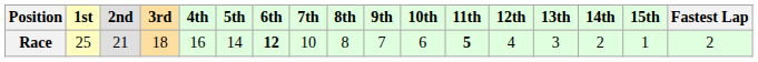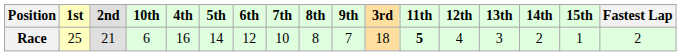 <table class="wikitable" style="font-size:85%; text-align:center">
 <tr>
 <th>Position</th>
 <td style="background:#ffffbf;"> <strong>1st</strong> </td>
 <td style="background:#dfdfdf;"> <strong>2nd</strong> </td>
-<td style="background:#ffdf9f;"> <strong>3rd</strong> </td>
+<td style="background:#dfffdf;"> <strong>10th</strong> </td>
 <td style="background:#dfffdf;"> <strong>4th</strong> </td>
 <td style="background:#dfffdf;"> <strong>5th</strong> </td>
 <td style="background:#dfffdf;"> <strong>6th</strong> </td>
 <td style="background:#dfffdf;"> <strong>7th</strong> </td>
 <td style="background:#dfffdf;"> <strong>8th</strong> </td>
 <td style="background:#dfffdf;"> <strong>9th</strong> </td>
-<td style="background:#dfffdf;"> <strong>10th</strong> </td>
+<td style="background:#ffdf9f;"> <strong>3rd</strong> </td>
 <td style="background:#dfffdf;"> <strong>11th</strong> </td>
 <td style="background:#dfffdf;"> <strong>12th</strong> </td>
 <td style="background:#dfffdf;"> <strong>13th</strong> </td>
 <td style="background:#dfffdf;"> <strong>14th</strong> </td>
 <td style="background:#dfffdf;"> <strong>15th</strong> </td>
 <th>Fastest Lap</th>
 </tr>
 <tr>
 <th>Race</th>
 <td style="background:#ffffbf;">25</td>
 <td style="background:#dfdfdf;">21</td>
-<td style="background:#ffdf9f;">18</td>
+<td style="background:#dfffdf;">6</td>
 <td style="background:#dfffdf;">16</td>
 <td style="background:#dfffdf;">14</td>
-<td style="background:#dfffdf;"><strong>12</strong></td>
+<td style="background:#dfffdf;">12</td>
 <td style="background:#dfffdf;">10</td>
 <td style="background:#dfffdf;">8</td>
 <td style="background:#dfffdf;">7</td>
-<td style="background:#dfffdf;">6</td>
+<td style="background:#ffdf9f;">18</td>
 <td style="background:#dfffdf;"><strong>5</strong></td>
 <td style="background:#dfffdf;">4</td>
 <td style="background:#dfffdf;">3</td>
 <td style="background:#dfffdf;">2</td>
 <td style="background:#dfffdf;">1</td>
 <td style="background:#dfffdf;">2</td>
 </tr>
 </table>
